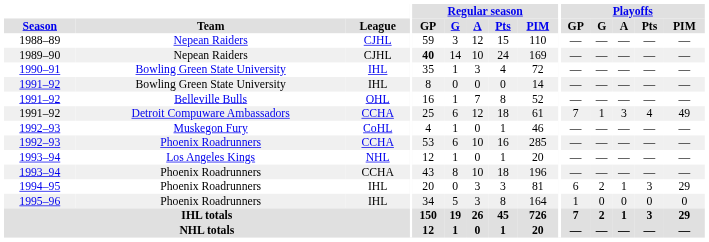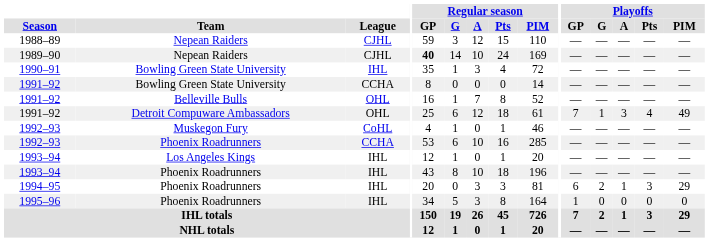 <table border="0" cellpadding="1" cellspacing="0" style="text-align:center; width:60em">
 <tr bgcolor="#e0e0e0">
 <th colspan="3" bgcolor="#ffffff"></th>
 <th rowspan="100" bgcolor="#ffffff"></th>
 <th colspan="5"><a href='#'>Regular season</a></th>
 <th rowspan="100" bgcolor="#ffffff"></th>
 <th colspan="5"><a href='#'>Playoffs</a></th>
 </tr>
 <tr bgcolor="#e0e0e0">
 <th><a href='#'>Season</a></th>
 <th>Team</th>
 <th>League</th>
 <th>GP</th>
 <th><a href='#'>G</a></th>
 <th><a href='#'>A</a></th>
 <th><a href='#'>Pts</a></th>
 <th><a href='#'>PIM</a></th>
 <th>GP</th>
 <th>G</th>
 <th>A</th>
 <th>Pts</th>
 <th>PIM</th>
 </tr>
 <tr>
 <td>1988–89</td>
 <td><a href='#'>Nepean Raiders</a></td>
 <td><a href='#'>CJHL</a></td>
 <td>59</td>
 <td>3</td>
 <td>12</td>
 <td>15</td>
 <td>110</td>
 <td>—</td>
 <td>—</td>
 <td>—</td>
 <td>—</td>
 <td>—</td>
 </tr>
 <tr bgcolor="#f0f0f0">
 <td>1989–90</td>
 <td>Nepean Raiders</td>
 <td>CJHL</td>
 <td><strong>40</strong></td>
 <td>14</td>
 <td>10</td>
 <td>24</td>
 <td>169</td>
 <td>—</td>
 <td>—</td>
 <td>—</td>
 <td>—</td>
 <td>—</td>
 </tr>
 <tr>
 <td><a href='#'>1990–91</a></td>
 <td><a href='#'>Bowling Green State University</a></td>
 <td><a href='#'>IHL</a></td>
 <td>35</td>
 <td>1</td>
 <td>3</td>
 <td>4</td>
 <td>72</td>
 <td>—</td>
 <td>—</td>
 <td>—</td>
 <td>—</td>
 <td>—</td>
 </tr>
 <tr bgcolor="#f0f0f0">
 <td><a href='#'>1991–92</a></td>
 <td>Bowling Green State University</td>
-<td>IHL</td>
+<td>CCHA</td>
 <td>8</td>
 <td>0</td>
 <td>0</td>
 <td>0</td>
 <td>14</td>
 <td>—</td>
 <td>—</td>
 <td>—</td>
 <td>—</td>
 <td>—</td>
 </tr>
 <tr>
 <td><a href='#'>1991–92</a></td>
 <td><a href='#'>Belleville Bulls</a></td>
 <td><a href='#'>OHL</a></td>
 <td>16</td>
 <td>1</td>
 <td>7</td>
 <td>8</td>
 <td>52</td>
 <td>—</td>
 <td>—</td>
 <td>—</td>
 <td>—</td>
 <td>—</td>
 </tr>
 <tr bgcolor="#f0f0f0">
 <td>1991–92</td>
 <td><a href='#'>Detroit Compuware Ambassadors</a></td>
-<td><a href='#'>CCHA</a></td>
+<td>OHL</td>
 <td>25</td>
 <td>6</td>
 <td>12</td>
 <td>18</td>
 <td>61</td>
 <td>7</td>
 <td>1</td>
 <td>3</td>
 <td>4</td>
 <td>49</td>
 </tr>
 <tr>
 <td><a href='#'>1992–93</a></td>
 <td><a href='#'>Muskegon Fury</a></td>
 <td><a href='#'>CoHL</a></td>
 <td>4</td>
 <td>1</td>
 <td>0</td>
 <td>1</td>
 <td>46</td>
 <td>—</td>
 <td>—</td>
 <td>—</td>
 <td>—</td>
 <td>—</td>
 </tr>
 <tr bgcolor="#f0f0f0">
 <td><a href='#'>1992–93</a></td>
 <td><a href='#'>Phoenix Roadrunners</a></td>
 <td><a href='#'>CCHA</a></td>
 <td>53</td>
 <td>6</td>
 <td>10</td>
 <td>16</td>
 <td>285</td>
 <td>—</td>
 <td>—</td>
 <td>—</td>
 <td>—</td>
 <td>—</td>
 </tr>
 <tr>
 <td><a href='#'>1993–94</a></td>
 <td><a href='#'>Los Angeles Kings</a></td>
-<td><a href='#'>NHL</a></td>
+<td>IHL</td>
 <td>12</td>
 <td>1</td>
 <td>0</td>
 <td>1</td>
 <td>20</td>
 <td>—</td>
 <td>—</td>
 <td>—</td>
 <td>—</td>
 <td>—</td>
 </tr>
 <tr bgcolor="#f0f0f0">
 <td><a href='#'>1993–94</a></td>
 <td>Phoenix Roadrunners</td>
-<td>CCHA</td>
+<td>IHL</td>
 <td>43</td>
 <td>8</td>
 <td>10</td>
 <td>18</td>
 <td>196</td>
 <td>—</td>
 <td>—</td>
 <td>—</td>
 <td>—</td>
 <td>—</td>
 </tr>
 <tr>
 <td><a href='#'>1994–95</a></td>
 <td>Phoenix Roadrunners</td>
 <td>IHL</td>
 <td>20</td>
 <td>0</td>
 <td>3</td>
 <td>3</td>
 <td>81</td>
 <td>6</td>
 <td>2</td>
 <td>1</td>
 <td>3</td>
 <td>29</td>
 </tr>
 <tr bgcolor="#f0f0f0">
 <td><a href='#'>1995–96</a></td>
 <td>Phoenix Roadrunners</td>
 <td>IHL</td>
 <td>34</td>
 <td>5</td>
 <td>3</td>
 <td>8</td>
 <td>164</td>
 <td>1</td>
 <td>0</td>
 <td>0</td>
 <td>0</td>
 <td>0</td>
 </tr>
 <tr bgcolor="#e0e0e0">
 <th colspan="3">IHL totals</th>
 <th>150</th>
 <th>19</th>
 <th>26</th>
 <th>45</th>
 <th>726</th>
 <th>7</th>
 <th>2</th>
 <th>1</th>
 <th>3</th>
 <th>29</th>
 </tr>
 <tr bgcolor="#e0e0e0">
 <th colspan="3">NHL totals</th>
 <th>12</th>
 <th>1</th>
 <th>0</th>
 <th>1</th>
 <th>20</th>
 <th>—</th>
 <th>—</th>
 <th>—</th>
 <th>—</th>
 <th>—</th>
 </tr>
 </table>
